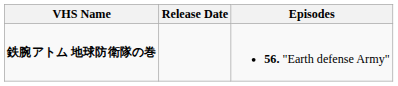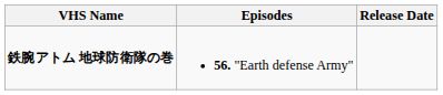 <table class="wikitable">
 <tr>
 <th><strong>VHS Name</strong></th>
+<th><strong>Episodes</strong></th>
 <th><strong>Release Date</strong></th>
-<th><strong>Episodes</strong></th>
 </tr>
 <tr>
 <td><strong>鉄腕アトム 地球防衛隊の巻</strong></td>
+<td><br><ul><li><strong>56.</strong> "Earth defense Army"</li></ul></td>
 <td></td>
-<td><br><ul><li><strong>56.</strong> "Earth defense Army"</li></ul></td>
 </tr>
 </table>
